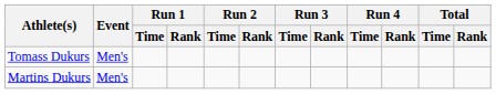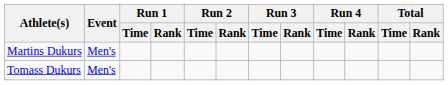 <table class="wikitable">
 <tr>
 <th rowspan="2">Athlete(s)</th>
 <th rowspan="2">Event</th>
 <th colspan="2">Run 1</th>
 <th colspan="2">Run 2</th>
 <th colspan="2">Run 3</th>
 <th colspan="2">Run 4</th>
 <th colspan="2">Total</th>
 </tr>
 <tr>
 <th>Time</th>
 <th>Rank</th>
 <th>Time</th>
 <th>Rank</th>
 <th>Time</th>
 <th>Rank</th>
 <th>Time</th>
 <th>Rank</th>
 <th>Time</th>
 <th>Rank</th>
 </tr>
 <tr>
+<td><a href='#'>Martins Dukurs</a></td>
+<td><a href='#'>Men's</a></td>
+<td></td>
+<td></td>
+<td></td>
+<td></td>
+<td></td>
+<td></td>
+<td></td>
+<td></td>
+<td></td>
+<td></td>
+</tr>
+<tr>
 <td><a href='#'>Tomass Dukurs</a></td>
 <td><a href='#'>Men's</a></td>
 <td></td>
 <td></td>
 <td></td>
 <td></td>
 <td></td>
 <td></td>
 <td></td>
 <td></td>
 <td></td>
 <td></td>
 </tr>
-<tr>
-<td><a href='#'>Martins Dukurs</a></td>
-<td><a href='#'>Men's</a></td>
-<td></td>
-<td></td>
-<td></td>
-<td></td>
-<td></td>
-<td></td>
-<td></td>
-<td></td>
-<td></td>
-<td></td>
-</tr>
 </table>
